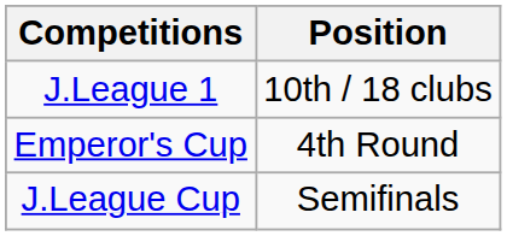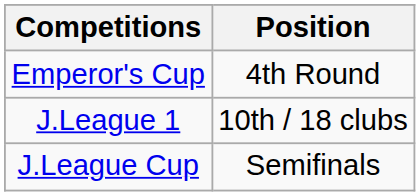 <table class="wikitable" style="text-align:center;">
 <tr>
 <th>Competitions</th>
 <th>Position</th>
 </tr>
 <tr>
+<td><a href='#'>Emperor's Cup</a></td>
+<td>4th Round</td>
+</tr>
+<tr>
 <td><a href='#'>J.League 1</a></td>
 <td>10th / 18 clubs</td>
-</tr>
-<tr>
-<td><a href='#'>Emperor's Cup</a></td>
-<td>4th Round</td>
 </tr>
 <tr>
 <td><a href='#'>J.League Cup</a></td>
 <td>Semifinals</td>
 </tr>
 </table>
